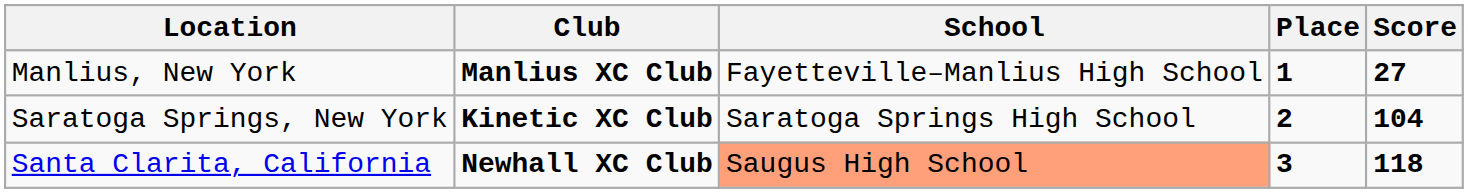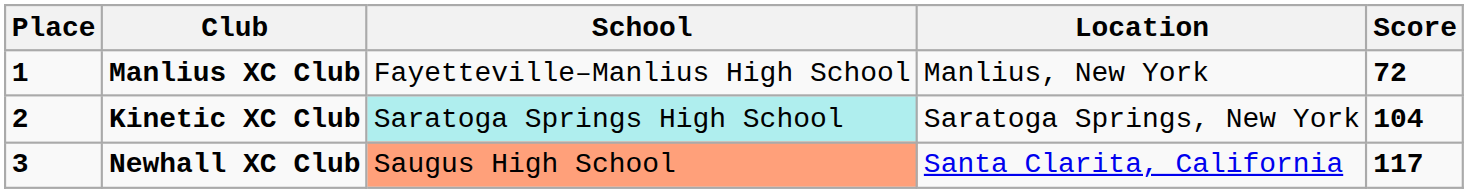 <table class="wikitable">
 <tr>
-<th>Location</th>
+<th>Place</th>
 <th>Club</th>
 <th>School</th>
-<th>Place</th>
+<th>Location</th>
 <th>Score</th>
 </tr>
 <tr>
-<td>Manlius, New York</td>
+<td><strong>1</strong></td>
 <td><strong>Manlius XC Club</strong></td>
 <td>Fayetteville–Manlius High School</td>
-<td><strong>1</strong></td>
-<td><strong>27</strong></td>
+<td>Manlius, New York</td>
+<td><strong>72</strong></td>
 </tr>
 <tr>
+<td><strong>2</strong></td>
+<td><strong>Kinetic XC Club</strong></td>
+<td style="background: paleturquoise;">Saratoga Springs High School</td>
 <td>Saratoga Springs, New York</td>
-<td><strong>Kinetic XC Club</strong></td>
-<td>Saratoga Springs High School</td>
-<td><strong>2</strong></td>
 <td><strong>104</strong></td>
 </tr>
 <tr>
-<td><a href='#'>Santa Clarita, California</a></td>
+<td><strong>3</strong></td>
 <td><strong>Newhall XC Club</strong></td>
 <td style="background: lightsalmon;">Saugus High School</td>
-<td><strong>3</strong></td>
-<td><strong>118</strong></td>
+<td><a href='#'>Santa Clarita, California</a></td>
+<td><strong>117</strong></td>
 </tr>
 </table>
